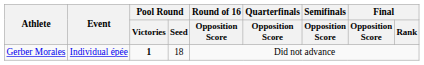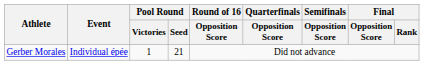 <table class=wikitable style="font-size:90%">
 <tr>
 <th rowspan="2">Athlete</th>
 <th rowspan="2">Event</th>
 <th colspan=2>Pool Round</th>
 <th>Round of 16</th>
 <th>Quarterfinals</th>
 <th>Semifinals</th>
 <th colspan=2>Final</th>
 </tr>
 <tr style="font-size:95%">
 <th>Victories</th>
 <th>Seed</th>
 <th>Opposition<br>Score</th>
 <th>Opposition<br>Score</th>
 <th>Opposition<br>Score</th>
 <th>Opposition<br>Score</th>
 <th>Rank</th>
 </tr>
 <tr align=center>
 <td align=left><a href='#'>Gerber Morales</a></td>
 <td align=left rowspan=2><a href='#'>Individual épée</a></td>
-<td><strong>1</strong></td>
-<td>18</td>
+<td>1</td>
+<td>21</td>
 <td colspan="5">Did not advance</td>
 </tr>
 </table>
